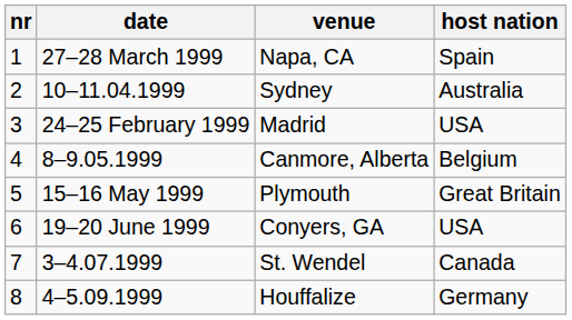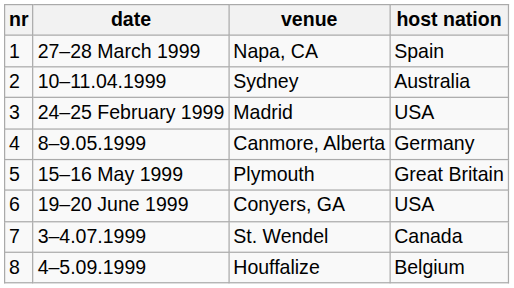 <table class="wikitable">
 <tr>
 <th>nr</th>
 <th>date</th>
 <th>venue</th>
 <th>host nation</th>
 </tr>
 <tr>
 <td>1</td>
 <td>27–28 March 1999</td>
 <td>Napa, CA</td>
 <td>Spain</td>
 </tr>
 <tr>
 <td>2</td>
 <td>10–11.04.1999</td>
 <td>Sydney</td>
 <td>Australia</td>
 </tr>
 <tr>
 <td>3</td>
 <td>24–25 February 1999</td>
 <td>Madrid</td>
 <td>USA</td>
 </tr>
 <tr>
 <td>4</td>
 <td>8–9.05.1999</td>
 <td>Canmore, Alberta</td>
-<td>Belgium</td>
+<td>Germany</td>
 </tr>
 <tr>
 <td>5</td>
 <td>15–16 May 1999</td>
 <td>Plymouth</td>
 <td>Great Britain</td>
 </tr>
 <tr>
 <td>6</td>
 <td>19–20 June 1999</td>
 <td>Conyers, GA</td>
 <td>USA</td>
 </tr>
 <tr>
 <td>7</td>
 <td>3–4.07.1999</td>
 <td>St. Wendel</td>
 <td>Canada</td>
 </tr>
 <tr>
 <td>8</td>
 <td>4–5.09.1999</td>
 <td>Houffalize</td>
-<td>Germany</td>
+<td>Belgium</td>
 </tr>
 </table>
